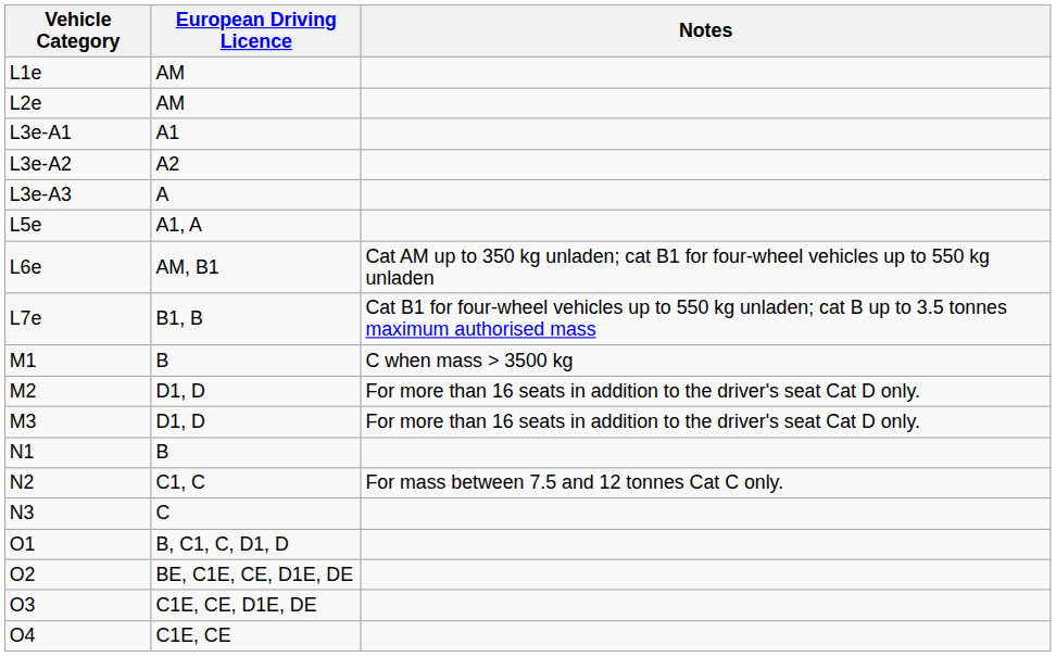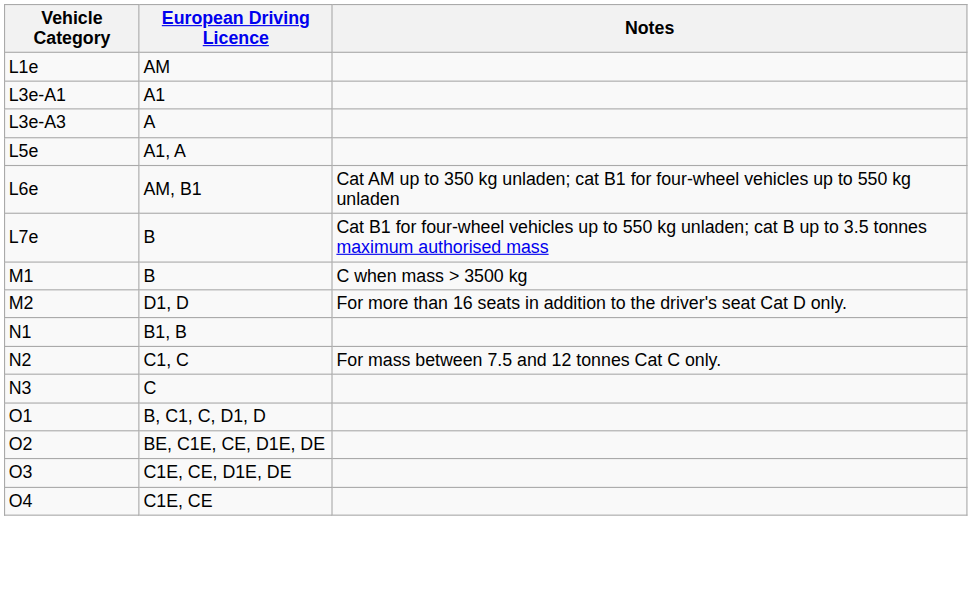 <table class="wikitable sortable">
 <tr>
 <th>Vehicle Category</th>
 <th><a href='#'>European Driving Licence</a></th>
 <th>Notes</th>
 </tr>
 <tr>
 <td>L1e</td>
 <td>AM</td>
 <td></td>
 </tr>
 <tr>
-<td>L2e</td>
-<td>AM</td>
-<td></td>
-</tr>
-<tr>
 <td>L3e-A1</td>
 <td>A1</td>
-<td></td>
-</tr>
-<tr>
-<td>L3e-A2</td>
-<td>A2</td>
 <td></td>
 </tr>
 <tr>
 <td>L3e-A3</td>
 <td>A</td>
 <td></td>
 </tr>
 <tr>
 <td>L5e</td>
 <td>A1, A</td>
 <td></td>
 </tr>
 <tr>
 <td>L6e</td>
 <td>AM, B1</td>
 <td>Cat AM up to 350 kg unladen; cat B1 for four-wheel vehicles up to 550 kg unladen</td>
 </tr>
 <tr>
 <td>L7e</td>
-<td>B1, B</td>
+<td>B</td>
 <td>Cat B1 for four-wheel vehicles up to 550 kg unladen; cat B up to 3.5 tonnes <a href='#'>maximum authorised mass</a></td>
 </tr>
 <tr>
 <td>M1</td>
 <td>B</td>
 <td>C when mass > 3500 kg</td>
 </tr>
 <tr>
 <td>M2</td>
 <td>D1, D</td>
 <td>For more than 16 seats in addition to the driver's seat Cat D only.</td>
 </tr>
 <tr>
-<td>M3</td>
-<td>D1, D</td>
-<td>For more than 16 seats in addition to the driver's seat Cat D only.</td>
-</tr>
-<tr>
 <td>N1</td>
-<td>B</td>
+<td>B1, B</td>
 <td></td>
 </tr>
 <tr>
 <td>N2</td>
 <td>C1, C</td>
 <td>For mass between 7.5 and 12 tonnes Cat C only.</td>
 </tr>
 <tr>
 <td>N3</td>
 <td>C</td>
 <td></td>
 </tr>
 <tr>
 <td>O1</td>
 <td>B, C1, C, D1, D</td>
 <td></td>
 </tr>
 <tr>
 <td>O2</td>
 <td>BE, C1E, CE, D1E, DE</td>
 <td></td>
 </tr>
 <tr>
 <td>O3</td>
 <td>C1E, CE, D1E, DE</td>
 <td></td>
 </tr>
 <tr>
 <td>O4</td>
 <td>C1E, CE</td>
 <td></td>
 </tr>
 </table>
